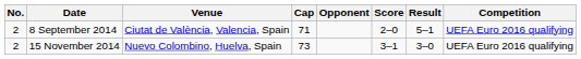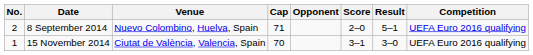 <table class="wikitable sortable">
 <tr>
 <th scope="col">No.</th>
 <th scope="col">Date</th>
 <th scope="col">Venue</th>
 <th scope="col">Cap</th>
 <th scope="col">Opponent</th>
 <th scope="col">Score</th>
 <th scope="col">Result</th>
 <th scope="col">Competition</th>
 </tr>
 <tr>
 <td style="text-align:center">2</td>
 <td>8 September 2014</td>
-<td><a href='#'>Ciutat de València</a>, <a href='#'>Valencia</a>, Spain</td>
+<td><a href='#'>Nuevo Colombino</a>, <a href='#'>Huelva</a>, Spain</td>
 <td style="text-align:center">71</td>
 <td></td>
 <td style="text-align:center">2–0</td>
 <td style="text-align:center">5–1</td>
 <td><a href='#'>UEFA Euro 2016 qualifying</a></td>
 </tr>
 <tr>
-<td style="text-align:center">2</td>
+<td style="text-align:center">1</td>
 <td>15 November 2014</td>
-<td><a href='#'>Nuevo Colombino</a>, <a href='#'>Huelva</a>, Spain</td>
-<td style="text-align:center">73</td>
+<td><a href='#'>Ciutat de València</a>, <a href='#'>Valencia</a>, Spain</td>
+<td style="text-align:center">70</td>
 <td></td>
 <td style="text-align:center">3–1</td>
 <td style="text-align:center">3–0</td>
 <td>UEFA Euro 2016 qualifying</td>
 </tr>
 </table>
